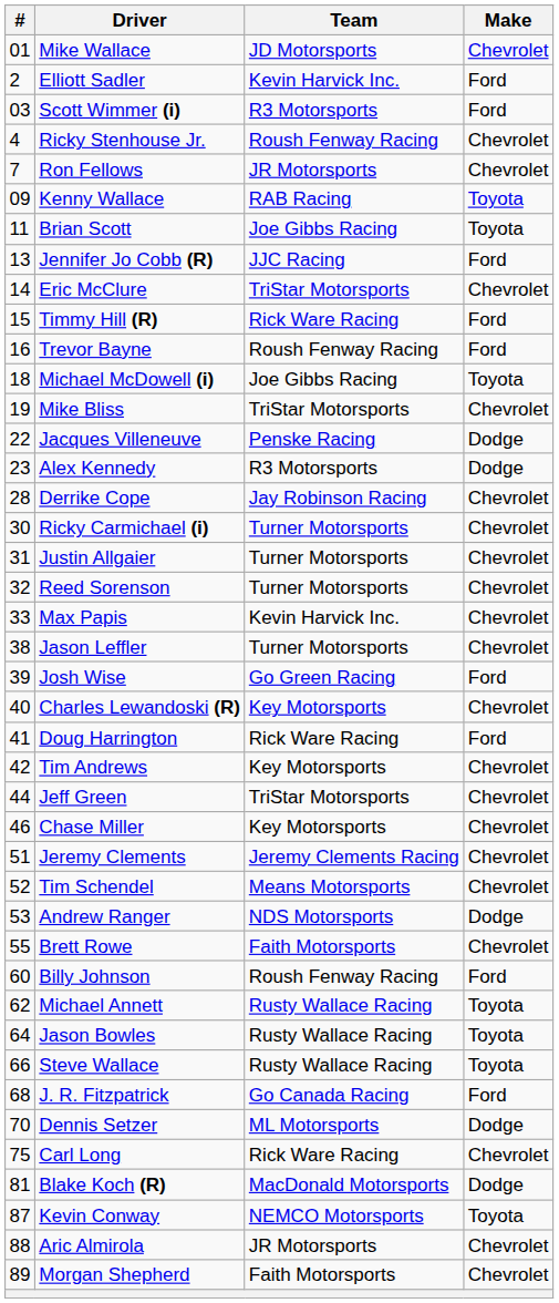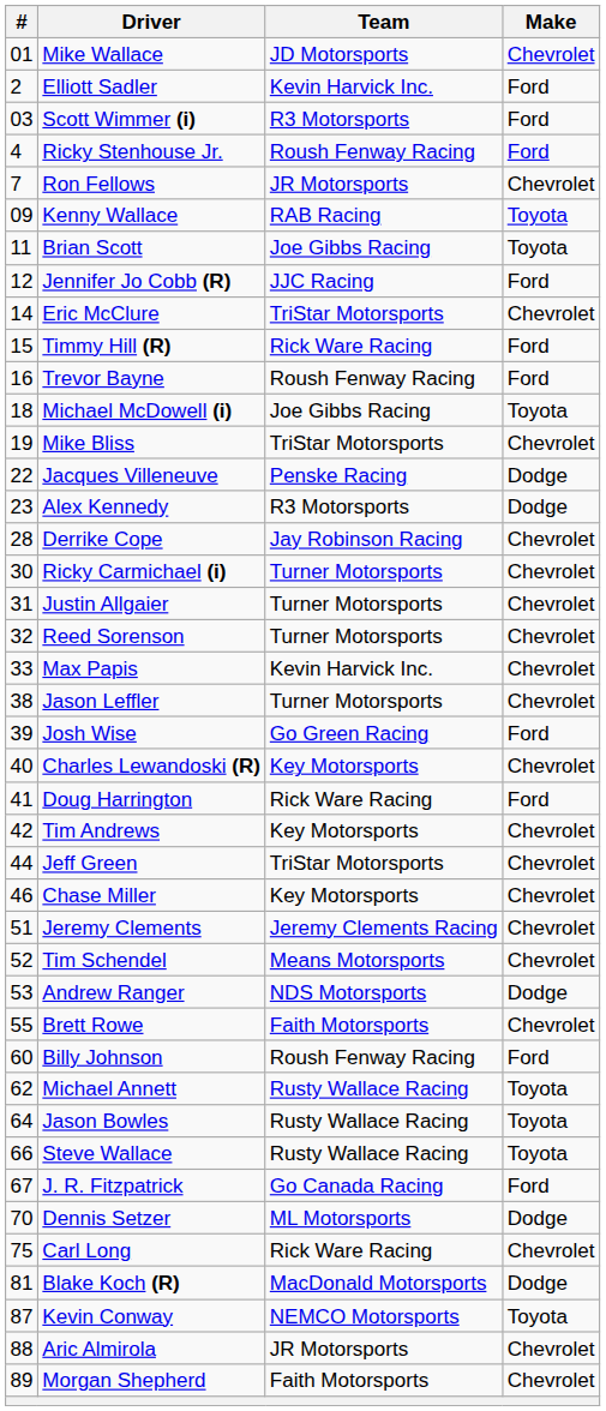 <table class="wikitable" style="font-size:95%">
 <tr>
 <th>#</th>
 <th>Driver</th>
 <th>Team</th>
 <th>Make</th>
 </tr>
 <tr>
 <td>01</td>
 <td><a href='#'>Mike Wallace</a></td>
 <td><a href='#'>JD Motorsports</a></td>
 <td><a href='#'>Chevrolet</a></td>
 </tr>
 <tr>
 <td>2</td>
 <td><a href='#'>Elliott Sadler</a></td>
 <td><a href='#'>Kevin Harvick Inc.</a></td>
 <td>Ford</td>
 </tr>
 <tr>
 <td>03</td>
 <td><a href='#'>Scott Wimmer</a> <strong>(i)</strong></td>
 <td><a href='#'>R3 Motorsports</a></td>
 <td>Ford</td>
 </tr>
 <tr>
 <td>4</td>
 <td><a href='#'>Ricky Stenhouse Jr.</a></td>
 <td><a href='#'>Roush Fenway Racing</a></td>
-<td>Chevrolet</td>
+<td><a href='#'>Ford</a></td>
 </tr>
 <tr>
 <td>7</td>
 <td><a href='#'>Ron Fellows</a></td>
 <td><a href='#'>JR Motorsports</a></td>
 <td>Chevrolet</td>
 </tr>
 <tr>
 <td>09</td>
 <td><a href='#'>Kenny Wallace</a></td>
 <td><a href='#'>RAB Racing</a></td>
 <td><a href='#'>Toyota</a></td>
 </tr>
 <tr>
 <td>11</td>
 <td><a href='#'>Brian Scott</a></td>
 <td><a href='#'>Joe Gibbs Racing</a></td>
 <td>Toyota</td>
 </tr>
 <tr>
-<td>13</td>
+<td>12</td>
 <td><a href='#'>Jennifer Jo Cobb</a> <strong>(R)</strong></td>
 <td><a href='#'>JJC Racing</a></td>
 <td>Ford</td>
 </tr>
 <tr>
 <td>14</td>
 <td><a href='#'>Eric McClure</a></td>
 <td><a href='#'>TriStar Motorsports</a></td>
 <td>Chevrolet</td>
 </tr>
 <tr>
 <td>15</td>
 <td><a href='#'>Timmy Hill</a> <strong>(R)</strong></td>
 <td><a href='#'>Rick Ware Racing</a></td>
 <td>Ford</td>
 </tr>
 <tr>
 <td>16</td>
 <td><a href='#'>Trevor Bayne</a></td>
 <td>Roush Fenway Racing</td>
 <td>Ford</td>
 </tr>
 <tr>
 <td>18</td>
 <td><a href='#'>Michael McDowell</a> <strong>(i)</strong></td>
 <td>Joe Gibbs Racing</td>
 <td>Toyota</td>
 </tr>
 <tr>
 <td>19</td>
 <td><a href='#'>Mike Bliss</a></td>
 <td>TriStar Motorsports</td>
 <td>Chevrolet</td>
 </tr>
 <tr>
 <td>22</td>
 <td><a href='#'>Jacques Villeneuve</a></td>
 <td><a href='#'>Penske Racing</a></td>
 <td>Dodge</td>
 </tr>
 <tr>
 <td>23</td>
 <td><a href='#'>Alex Kennedy</a></td>
 <td>R3 Motorsports</td>
 <td>Dodge</td>
 </tr>
 <tr>
 <td>28</td>
 <td><a href='#'>Derrike Cope</a></td>
 <td><a href='#'>Jay Robinson Racing</a></td>
 <td>Chevrolet</td>
 </tr>
 <tr>
 <td>30</td>
 <td><a href='#'>Ricky Carmichael</a> <strong>(i)</strong></td>
 <td><a href='#'>Turner Motorsports</a></td>
 <td>Chevrolet</td>
 </tr>
 <tr>
 <td>31</td>
 <td><a href='#'>Justin Allgaier</a></td>
 <td>Turner Motorsports</td>
 <td>Chevrolet</td>
 </tr>
 <tr>
 <td>32</td>
 <td><a href='#'>Reed Sorenson</a></td>
 <td>Turner Motorsports</td>
 <td>Chevrolet</td>
 </tr>
 <tr>
 <td>33</td>
 <td><a href='#'>Max Papis</a></td>
 <td>Kevin Harvick Inc.</td>
 <td>Chevrolet</td>
 </tr>
 <tr>
 <td>38</td>
 <td><a href='#'>Jason Leffler</a></td>
 <td>Turner Motorsports</td>
 <td>Chevrolet</td>
 </tr>
 <tr>
 <td>39</td>
 <td><a href='#'>Josh Wise</a></td>
 <td><a href='#'>Go Green Racing</a></td>
 <td>Ford</td>
 </tr>
 <tr>
 <td>40</td>
 <td><a href='#'>Charles Lewandoski</a> <strong>(R)</strong></td>
 <td><a href='#'>Key Motorsports</a></td>
 <td>Chevrolet</td>
 </tr>
 <tr>
 <td>41</td>
 <td><a href='#'>Doug Harrington</a></td>
 <td>Rick Ware Racing</td>
 <td>Ford</td>
 </tr>
 <tr>
 <td>42</td>
 <td><a href='#'>Tim Andrews</a></td>
 <td>Key Motorsports</td>
 <td>Chevrolet</td>
 </tr>
 <tr>
 <td>44</td>
 <td><a href='#'>Jeff Green</a></td>
 <td>TriStar Motorsports</td>
 <td>Chevrolet</td>
 </tr>
 <tr>
 <td>46</td>
 <td><a href='#'>Chase Miller</a></td>
 <td>Key Motorsports</td>
 <td>Chevrolet</td>
 </tr>
 <tr>
 <td>51</td>
 <td><a href='#'>Jeremy Clements</a></td>
 <td><a href='#'>Jeremy Clements Racing</a></td>
 <td>Chevrolet</td>
 </tr>
 <tr>
 <td>52</td>
 <td><a href='#'>Tim Schendel</a></td>
 <td><a href='#'>Means Motorsports</a></td>
 <td>Chevrolet</td>
 </tr>
 <tr>
 <td>53</td>
 <td><a href='#'>Andrew Ranger</a></td>
 <td><a href='#'>NDS Motorsports</a></td>
 <td>Dodge</td>
 </tr>
 <tr>
 <td>55</td>
 <td><a href='#'>Brett Rowe</a></td>
 <td><a href='#'>Faith Motorsports</a></td>
 <td>Chevrolet</td>
 </tr>
 <tr>
 <td>60</td>
 <td><a href='#'>Billy Johnson</a></td>
 <td>Roush Fenway Racing</td>
 <td>Ford</td>
 </tr>
 <tr>
 <td>62</td>
 <td><a href='#'>Michael Annett</a></td>
 <td><a href='#'>Rusty Wallace Racing</a></td>
 <td>Toyota</td>
 </tr>
 <tr>
 <td>64</td>
 <td><a href='#'>Jason Bowles</a></td>
 <td>Rusty Wallace Racing</td>
 <td>Toyota</td>
 </tr>
 <tr>
 <td>66</td>
 <td><a href='#'>Steve Wallace</a></td>
 <td>Rusty Wallace Racing</td>
 <td>Toyota</td>
 </tr>
 <tr>
-<td>68</td>
+<td>67</td>
 <td><a href='#'>J. R. Fitzpatrick</a></td>
 <td><a href='#'>Go Canada Racing</a></td>
 <td>Ford</td>
 </tr>
 <tr>
 <td>70</td>
 <td><a href='#'>Dennis Setzer</a></td>
 <td><a href='#'>ML Motorsports</a></td>
 <td>Dodge</td>
 </tr>
 <tr>
 <td>75</td>
 <td><a href='#'>Carl Long</a></td>
 <td>Rick Ware Racing</td>
 <td>Chevrolet</td>
 </tr>
 <tr>
 <td>81</td>
 <td><a href='#'>Blake Koch</a> <strong>(R)</strong></td>
 <td><a href='#'>MacDonald Motorsports</a></td>
 <td>Dodge</td>
 </tr>
 <tr>
 <td>87</td>
 <td><a href='#'>Kevin Conway</a></td>
 <td><a href='#'>NEMCO Motorsports</a></td>
 <td>Toyota</td>
 </tr>
 <tr>
 <td>88</td>
 <td><a href='#'>Aric Almirola</a></td>
 <td>JR Motorsports</td>
 <td>Chevrolet</td>
 </tr>
 <tr>
 <td>89</td>
 <td><a href='#'>Morgan Shepherd</a></td>
 <td>Faith Motorsports</td>
 <td>Chevrolet</td>
 </tr>
 <tr>
 <th colspan="4"></th>
 </tr>
 </table>
